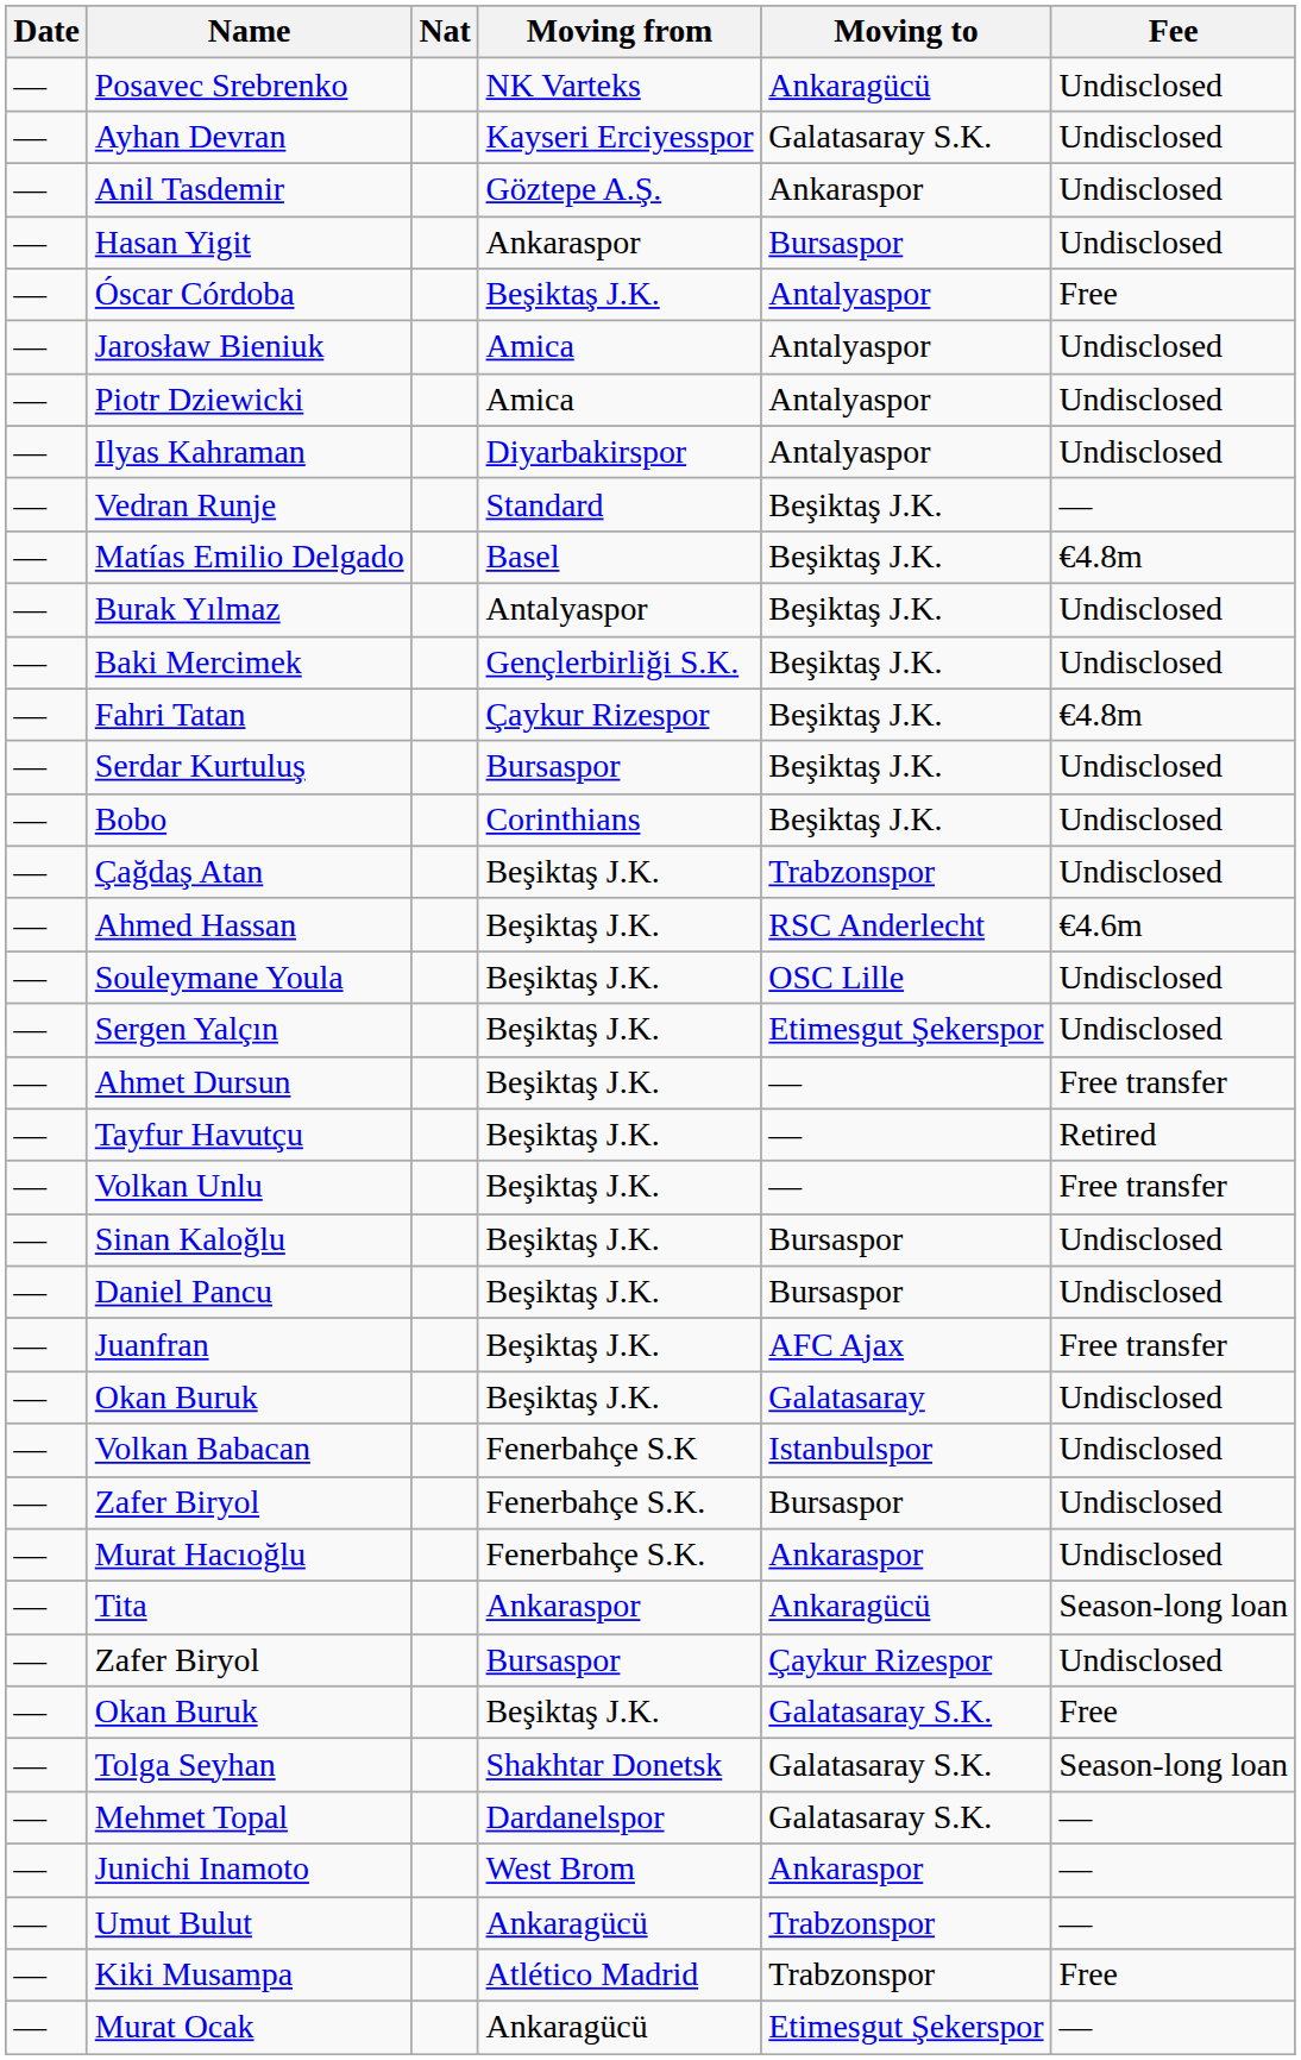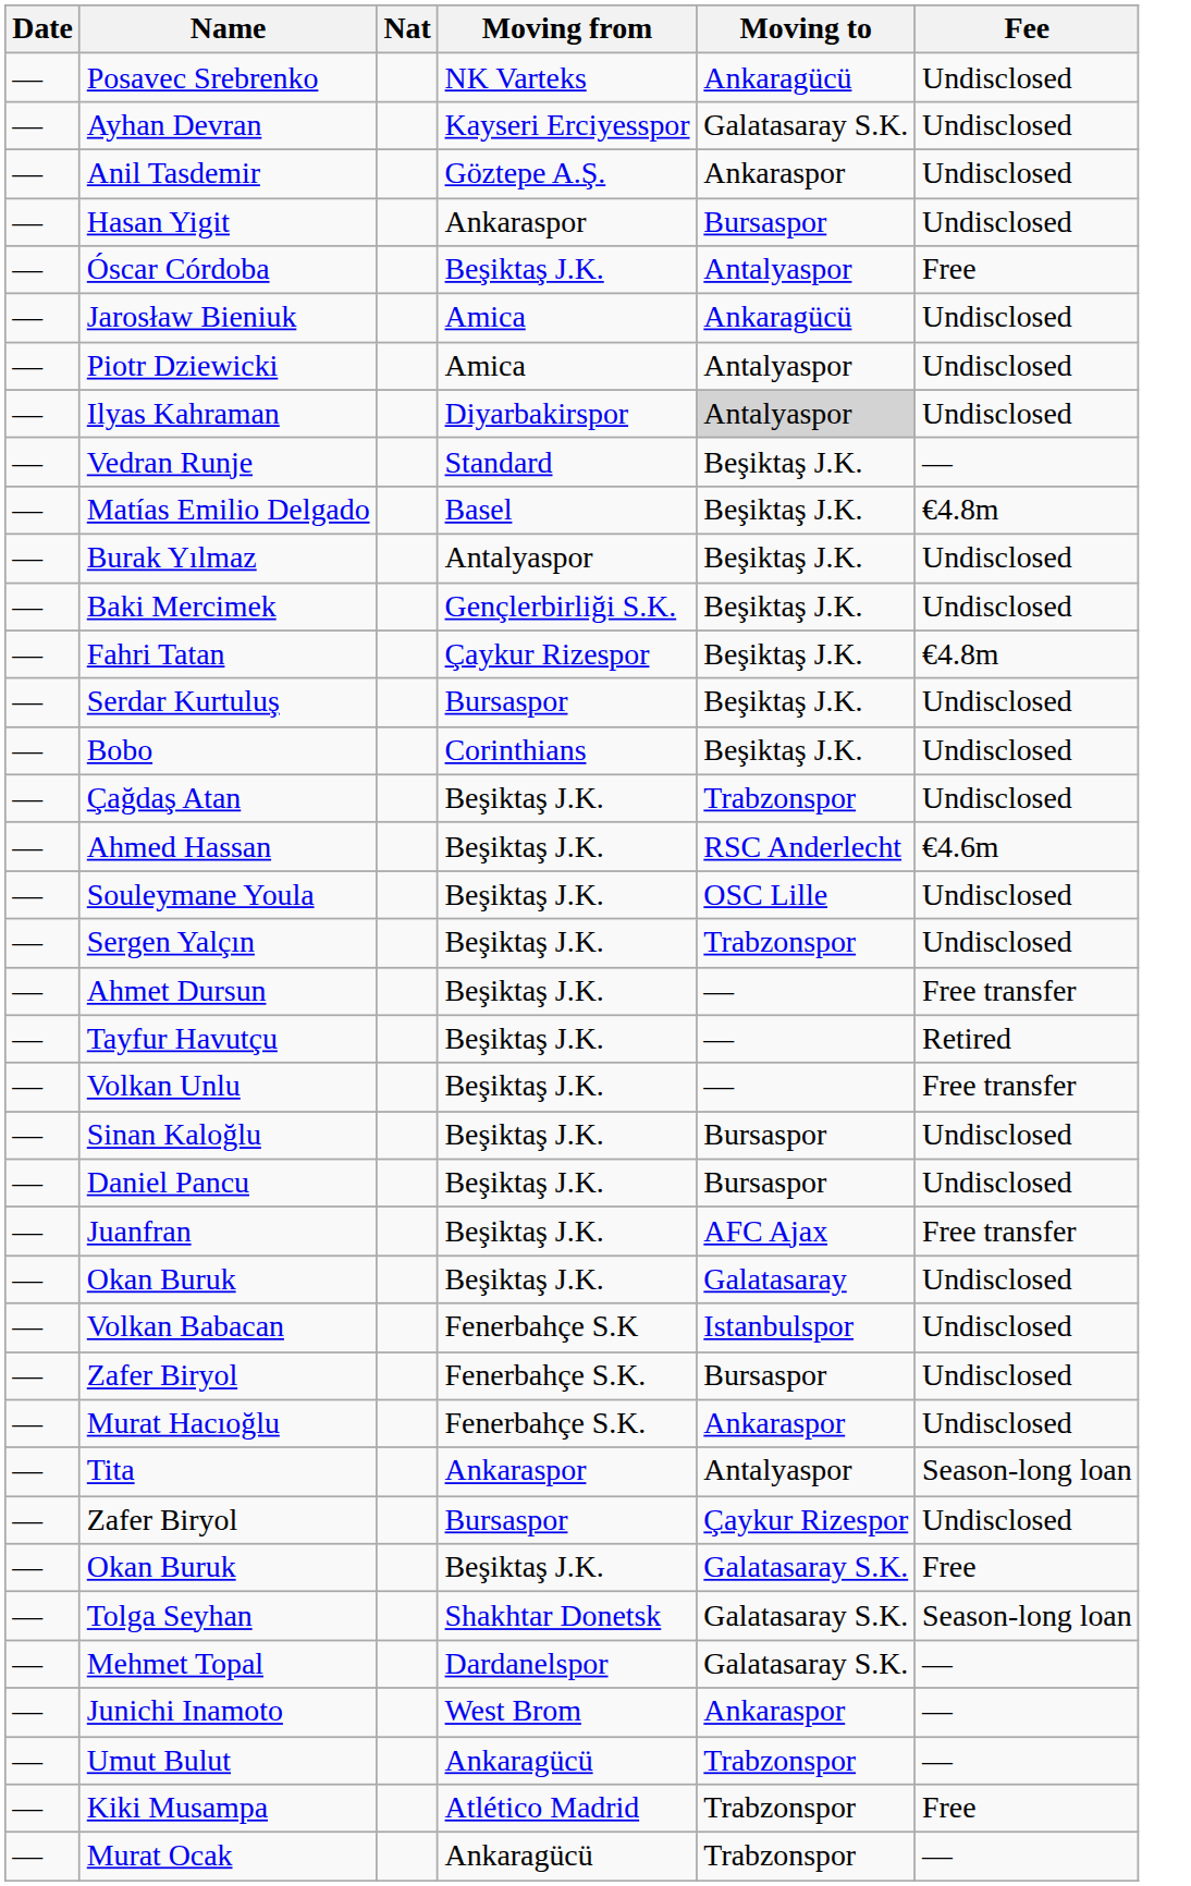 <table class="wikitable">
 <tr>
 <th>Date</th>
 <th>Name</th>
 <th>Nat</th>
 <th>Moving from</th>
 <th>Moving to</th>
 <th>Fee</th>
 </tr>
 <tr>
 <td>—</td>
 <td><a href='#'>Posavec Srebrenko</a></td>
 <td></td>
 <td><a href='#'>NK Varteks</a></td>
 <td><a href='#'>Ankaragücü</a></td>
 <td>Undisclosed</td>
 </tr>
 <tr>
 <td>—</td>
 <td><a href='#'>Ayhan Devran</a></td>
 <td></td>
 <td><a href='#'>Kayseri Erciyesspor</a></td>
 <td>Galatasaray S.K.</td>
 <td>Undisclosed</td>
 </tr>
 <tr>
 <td>—</td>
 <td><a href='#'>Anil Tasdemir</a></td>
 <td></td>
 <td><a href='#'>Göztepe A.Ş.</a></td>
 <td>Ankaraspor</td>
 <td>Undisclosed</td>
 </tr>
 <tr>
 <td>—</td>
 <td><a href='#'>Hasan Yigit</a></td>
 <td></td>
 <td>Ankaraspor</td>
 <td><a href='#'>Bursaspor</a></td>
 <td>Undisclosed</td>
 </tr>
 <tr>
 <td>—</td>
 <td><a href='#'>Óscar Córdoba</a></td>
 <td></td>
 <td><a href='#'>Beşiktaş J.K.</a></td>
 <td><a href='#'>Antalyaspor</a></td>
 <td>Free</td>
 </tr>
 <tr>
 <td>—</td>
 <td><a href='#'>Jarosław Bieniuk</a></td>
 <td></td>
 <td><a href='#'>Amica</a></td>
-<td>Antalyaspor</td>
+<td><a href='#'>Ankaragücü</a></td>
 <td>Undisclosed</td>
 </tr>
 <tr>
 <td>—</td>
 <td><a href='#'>Piotr Dziewicki</a></td>
 <td></td>
 <td>Amica</td>
 <td>Antalyaspor</td>
 <td>Undisclosed</td>
 </tr>
 <tr>
 <td>—</td>
 <td><a href='#'>Ilyas Kahraman</a></td>
 <td></td>
 <td><a href='#'>Diyarbakirspor</a></td>
-<td>Antalyaspor</td>
+<td style="background: lightgrey;">Antalyaspor</td>
 <td>Undisclosed</td>
 </tr>
 <tr>
 <td>—</td>
 <td><a href='#'>Vedran Runje</a></td>
 <td></td>
 <td><a href='#'>Standard</a></td>
 <td>Beşiktaş J.K.</td>
 <td>—</td>
 </tr>
 <tr>
 <td>—</td>
 <td><a href='#'>Matías Emilio Delgado</a></td>
 <td></td>
 <td><a href='#'>Basel</a></td>
 <td>Beşiktaş J.K.</td>
 <td>€4.8m</td>
 </tr>
 <tr>
 <td>—</td>
 <td><a href='#'>Burak Yılmaz</a></td>
 <td></td>
 <td>Antalyaspor</td>
 <td>Beşiktaş J.K.</td>
 <td>Undisclosed</td>
 </tr>
 <tr>
 <td>—</td>
 <td><a href='#'>Baki Mercimek</a></td>
 <td></td>
 <td><a href='#'>Gençlerbirliği S.K.</a></td>
 <td>Beşiktaş J.K.</td>
 <td>Undisclosed</td>
 </tr>
 <tr>
 <td>—</td>
 <td><a href='#'>Fahri Tatan</a></td>
 <td></td>
 <td><a href='#'>Çaykur Rizespor</a></td>
 <td>Beşiktaş J.K.</td>
 <td>€4.8m</td>
 </tr>
 <tr>
 <td>—</td>
 <td><a href='#'>Serdar Kurtuluş</a></td>
 <td></td>
 <td><a href='#'>Bursaspor</a></td>
 <td>Beşiktaş J.K.</td>
 <td>Undisclosed</td>
 </tr>
 <tr>
 <td>—</td>
 <td><a href='#'>Bobo</a></td>
 <td></td>
 <td><a href='#'>Corinthians</a></td>
 <td>Beşiktaş J.K.</td>
 <td>Undisclosed</td>
 </tr>
 <tr>
 <td>—</td>
 <td><a href='#'>Çağdaş Atan</a></td>
 <td></td>
 <td>Beşiktaş J.K.</td>
 <td><a href='#'>Trabzonspor</a></td>
 <td>Undisclosed</td>
 </tr>
 <tr>
 <td>—</td>
 <td><a href='#'>Ahmed Hassan</a></td>
 <td></td>
 <td>Beşiktaş J.K.</td>
 <td><a href='#'>RSC Anderlecht</a></td>
 <td>€4.6m</td>
 </tr>
 <tr>
 <td>—</td>
 <td><a href='#'>Souleymane Youla</a></td>
 <td></td>
 <td>Beşiktaş J.K.</td>
 <td><a href='#'>OSC Lille</a></td>
 <td>Undisclosed</td>
 </tr>
 <tr>
 <td>—</td>
 <td><a href='#'>Sergen Yalçın</a></td>
 <td></td>
 <td>Beşiktaş J.K.</td>
-<td><a href='#'>Etimesgut Şekerspor</a></td>
+<td><a href='#'>Trabzonspor</a></td>
 <td>Undisclosed</td>
 </tr>
 <tr>
 <td>—</td>
 <td><a href='#'>Ahmet Dursun</a></td>
 <td></td>
 <td>Beşiktaş J.K.</td>
 <td>—</td>
 <td>Free transfer</td>
 </tr>
 <tr>
 <td>—</td>
 <td><a href='#'>Tayfur Havutçu</a></td>
 <td></td>
 <td>Beşiktaş J.K.</td>
 <td>—</td>
 <td>Retired</td>
 </tr>
 <tr>
 <td>—</td>
 <td><a href='#'>Volkan Unlu</a></td>
 <td></td>
 <td>Beşiktaş J.K.</td>
 <td>—</td>
 <td>Free transfer</td>
 </tr>
 <tr>
 <td>—</td>
 <td><a href='#'>Sinan Kaloğlu</a></td>
 <td></td>
 <td>Beşiktaş J.K.</td>
 <td>Bursaspor</td>
 <td>Undisclosed</td>
 </tr>
 <tr>
 <td>—</td>
 <td><a href='#'>Daniel Pancu</a></td>
 <td></td>
 <td>Beşiktaş J.K.</td>
 <td>Bursaspor</td>
 <td>Undisclosed</td>
 </tr>
 <tr>
 <td>—</td>
 <td><a href='#'>Juanfran</a></td>
 <td></td>
 <td>Beşiktaş J.K.</td>
 <td><a href='#'>AFC Ajax</a></td>
 <td>Free transfer</td>
 </tr>
 <tr>
 <td>—</td>
 <td><a href='#'>Okan Buruk</a></td>
 <td></td>
 <td>Beşiktaş J.K.</td>
 <td><a href='#'>Galatasaray</a></td>
 <td>Undisclosed</td>
 </tr>
 <tr>
 <td>—</td>
 <td><a href='#'>Volkan Babacan</a></td>
 <td></td>
 <td>Fenerbahçe S.K</td>
 <td><a href='#'>Istanbulspor</a></td>
 <td>Undisclosed</td>
 </tr>
 <tr>
 <td>—</td>
 <td><a href='#'>Zafer Biryol</a></td>
 <td></td>
 <td>Fenerbahçe S.K.</td>
 <td>Bursaspor</td>
 <td>Undisclosed</td>
 </tr>
 <tr>
 <td>—</td>
 <td><a href='#'>Murat Hacıoğlu</a></td>
 <td></td>
 <td>Fenerbahçe S.K.</td>
 <td><a href='#'>Ankaraspor</a></td>
 <td>Undisclosed</td>
 </tr>
 <tr>
 <td>—</td>
 <td><a href='#'>Tita</a></td>
 <td></td>
 <td><a href='#'>Ankaraspor</a></td>
-<td><a href='#'>Ankaragücü</a></td>
+<td>Antalyaspor</td>
 <td>Season-long loan</td>
 </tr>
 <tr>
 <td>—</td>
 <td>Zafer Biryol</td>
 <td></td>
 <td><a href='#'>Bursaspor</a></td>
 <td><a href='#'>Çaykur Rizespor</a></td>
 <td>Undisclosed</td>
 </tr>
 <tr>
 <td>—</td>
 <td><a href='#'>Okan Buruk</a></td>
 <td></td>
 <td>Beşiktaş J.K.</td>
 <td><a href='#'>Galatasaray S.K.</a></td>
 <td>Free</td>
 </tr>
 <tr>
 <td>—</td>
 <td><a href='#'>Tolga Seyhan</a></td>
 <td></td>
 <td><a href='#'>Shakhtar Donetsk</a></td>
 <td>Galatasaray S.K.</td>
 <td>Season-long loan</td>
 </tr>
 <tr>
 <td>—</td>
 <td><a href='#'>Mehmet Topal</a></td>
 <td></td>
 <td><a href='#'>Dardanelspor</a></td>
 <td>Galatasaray S.K.</td>
 <td>—</td>
 </tr>
 <tr>
 <td>—</td>
 <td><a href='#'>Junichi Inamoto</a></td>
 <td></td>
 <td><a href='#'>West Brom</a></td>
 <td><a href='#'>Ankaraspor</a></td>
 <td>—</td>
 </tr>
 <tr>
 <td>—</td>
 <td><a href='#'>Umut Bulut</a></td>
 <td></td>
 <td><a href='#'>Ankaragücü</a></td>
 <td><a href='#'>Trabzonspor</a></td>
 <td>—</td>
 </tr>
 <tr>
 <td>—</td>
 <td><a href='#'>Kiki Musampa</a></td>
 <td></td>
 <td><a href='#'>Atlético Madrid</a></td>
 <td>Trabzonspor</td>
 <td>Free</td>
 </tr>
 <tr>
 <td>—</td>
 <td><a href='#'>Murat Ocak</a></td>
 <td></td>
 <td>Ankaragücü</td>
-<td><a href='#'>Etimesgut Şekerspor</a></td>
+<td>Trabzonspor</td>
 <td>—</td>
 </tr>
 <tr>
 </tr>
 </table>
